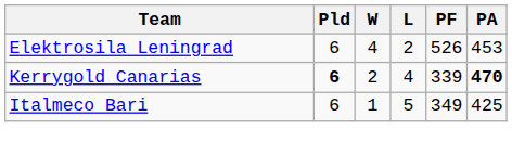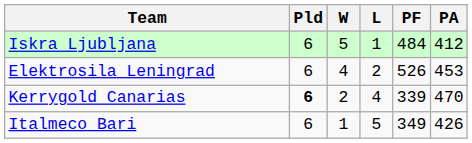 <table class="wikitable" style="text-align:center">
 <tr>
 <th width=220>Team</th>
 <th width=20>Pld</th>
 <th width=20>W</th>
 <th width=20>L</th>
 <th width=20>PF</th>
 <th width=20>PA</th>
+</tr>
+<tr bgcolor="#ccffcc">
+<td align="left"> <a href='#'>Iskra Ljubljana</a></td>
+<td>6</td>
+<td>5</td>
+<td>1</td>
+<td>484</td>
+<td>412</td>
 </tr>
 <tr>
 <td align="left"> <a href='#'>Elektrosila Leningrad</a></td>
 <td>6</td>
 <td>4</td>
 <td>2</td>
 <td>526</td>
 <td>453</td>
 </tr>
 <tr>
 <td align="left"> <a href='#'>Kerrygold Canarias</a></td>
 <td><strong>6</strong></td>
 <td>2</td>
 <td>4</td>
 <td>339</td>
-<td><strong>470</strong></td>
+<td>470</td>
 </tr>
 <tr>
 <td align="left"> <a href='#'>Italmeco Bari</a></td>
 <td>6</td>
 <td>1</td>
 <td>5</td>
 <td>349</td>
-<td>425</td>
+<td>426</td>
 </tr>
 </table>
